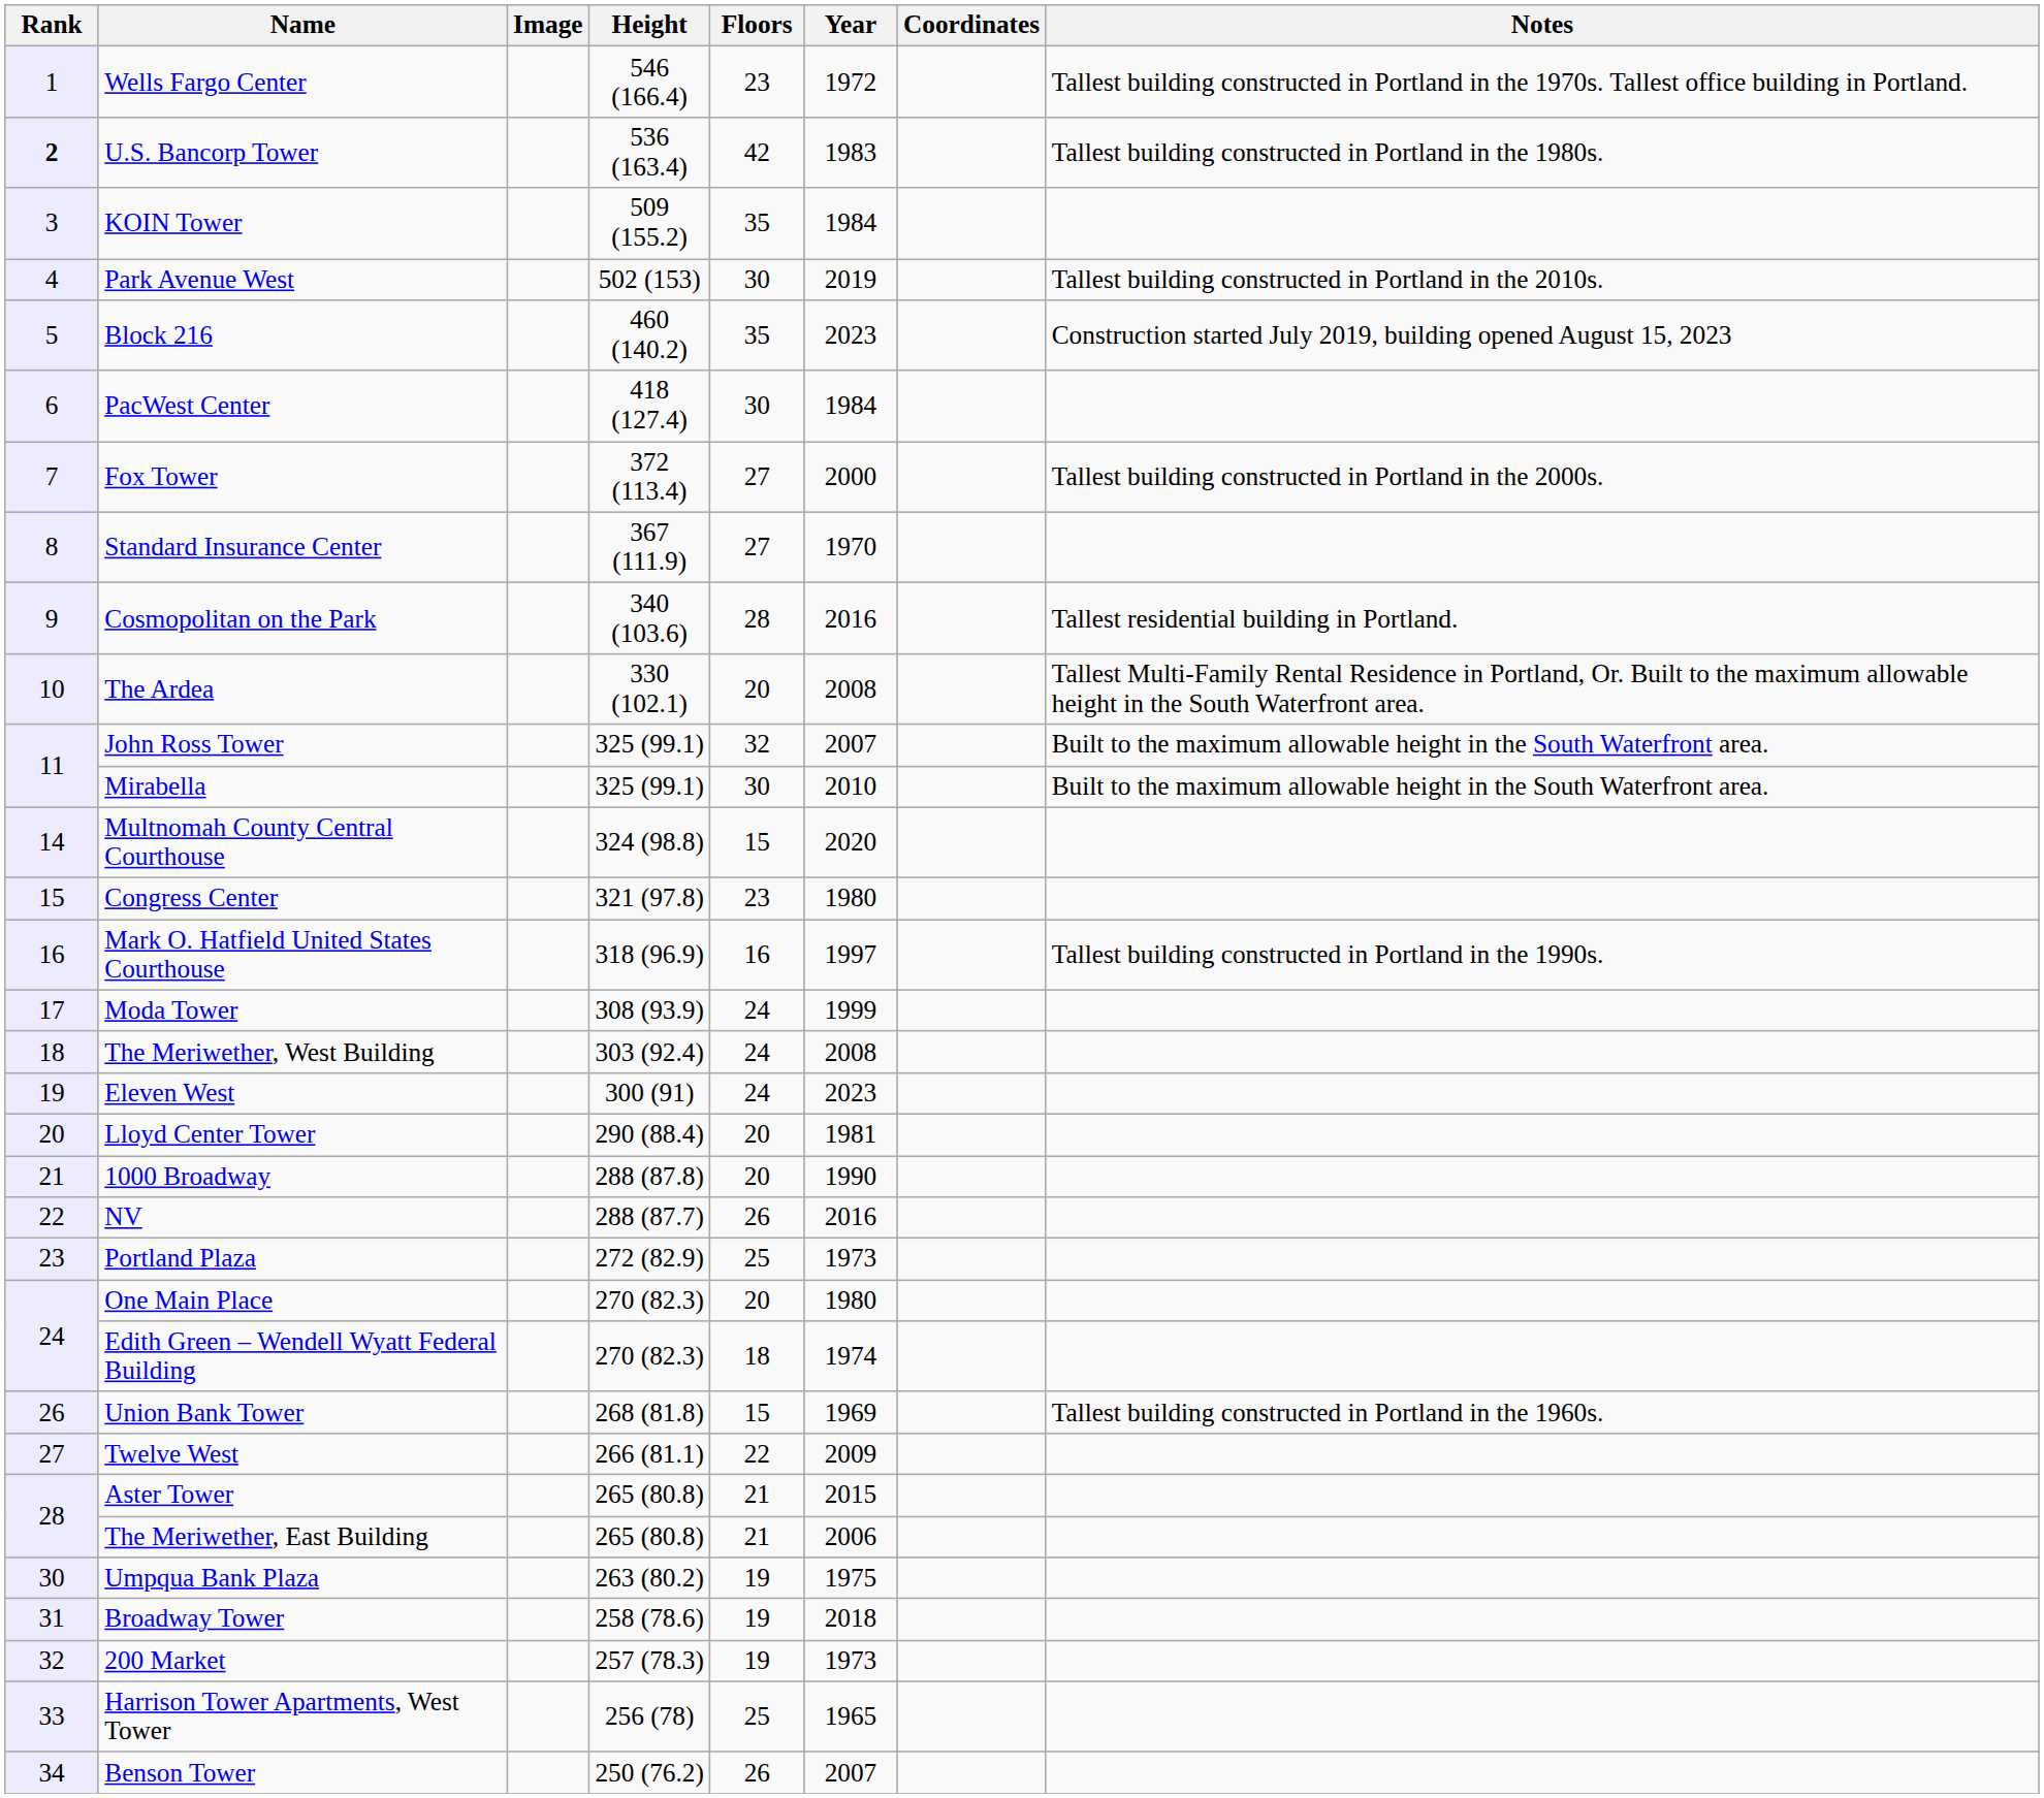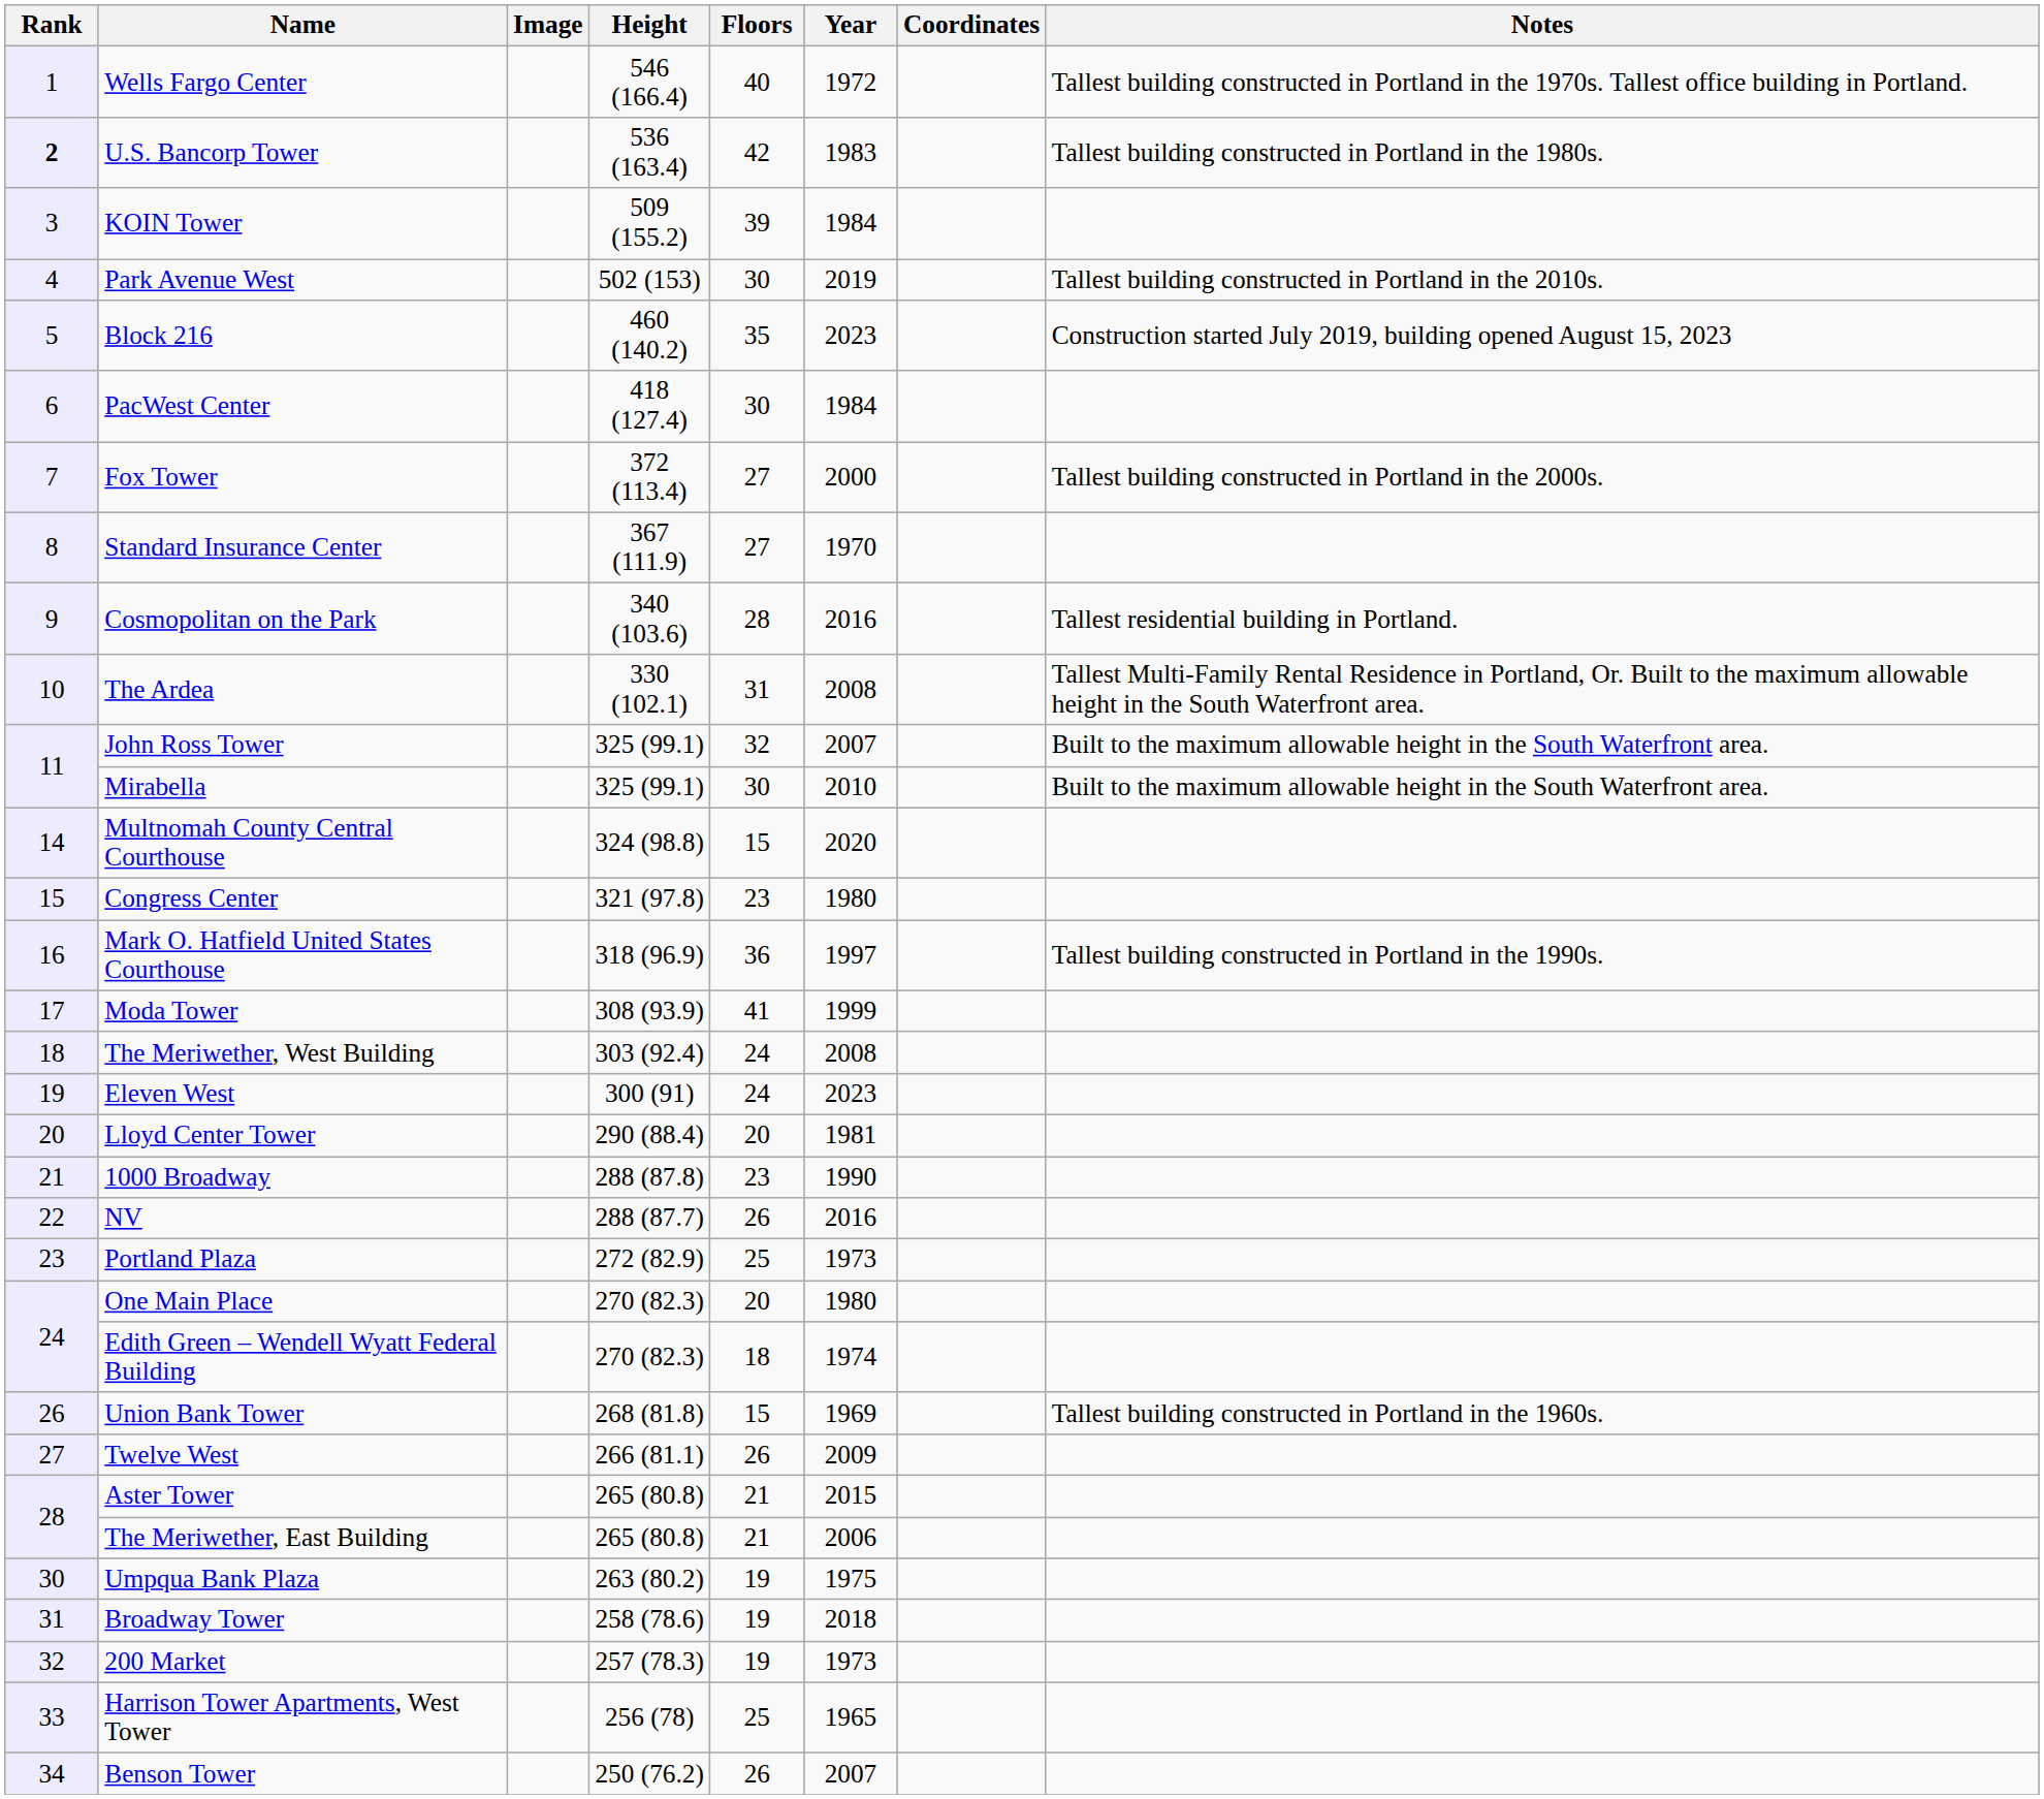 <table class="wikitable sortable" style="border:#999">
 <tr>
 <th style="width:50px;">Rank</th>
 <th>Name</th>
 <th class="unsortable">Image</th>
 <th>Height<br></th>
 <th style="width:50px;">Floors</th>
 <th style="width:50px;">Year</th>
 <th>Coordinates</th>
 <th class="unsortable">Notes</th>
 </tr>
 <tr>
 <td style="text-align:center; background:#edecff;">1</td>
 <td><a href='#'>Wells Fargo Center</a></td>
 <td></td>
 <td align="center">546 (166.4)</td>
-<td align="center">23</td>
+<td align="center">40</td>
 <td align="center">1972</td>
 <td align="center"></td>
 <td>Tallest building constructed in Portland in the 1970s. Tallest office building in Portland.</td>
 </tr>
 <tr>
 <td style="text-align:center; background:#edecff;"><strong>2</strong></td>
 <td><a href='#'>U.S. Bancorp Tower</a></td>
 <td></td>
 <td align="center">536 (163.4)</td>
 <td align="center">42</td>
 <td align="center">1983</td>
 <td align="center"></td>
 <td>Tallest building constructed in Portland in the 1980s.</td>
 </tr>
 <tr>
 <td style="text-align:center; background:#edecff;">3</td>
 <td><a href='#'>KOIN Tower</a></td>
 <td></td>
 <td align="center">509 (155.2)</td>
-<td align="center">35</td>
+<td align="center">39</td>
 <td align="center">1984</td>
 <td align="center"></td>
 <td></td>
 </tr>
 <tr>
 <td style="text-align:center; background:#edecff;">4</td>
 <td><a href='#'>Park Avenue West</a></td>
 <td></td>
 <td align="center">502 (153)</td>
 <td align="center">30</td>
 <td align="center">2019</td>
 <td align="center"></td>
 <td>Tallest building constructed in Portland in the 2010s.</td>
 </tr>
 <tr>
 <td style="text-align:center; background:#edecff;">5</td>
 <td><a href='#'>Block 216</a></td>
 <td></td>
 <td align="center">460 (140.2)</td>
 <td align="center">35</td>
 <td align="center">2023</td>
 <td align="center"></td>
 <td>Construction started July 2019, building opened August 15, 2023</td>
 </tr>
 <tr>
 <td style="text-align:center; background:#edecff;">6</td>
 <td><a href='#'>PacWest Center</a></td>
 <td></td>
 <td align="center">418 (127.4)</td>
 <td align="center">30</td>
 <td align="center">1984</td>
 <td align="center"></td>
 <td></td>
 </tr>
 <tr>
 <td style="text-align:center; background:#edecff;">7</td>
 <td><a href='#'>Fox Tower</a></td>
 <td></td>
 <td align="center">372 (113.4)</td>
 <td align="center">27</td>
 <td align="center">2000</td>
 <td align="center"></td>
 <td>Tallest building constructed in Portland in the 2000s.</td>
 </tr>
 <tr>
 <td style="text-align:center; background:#edecff;">8</td>
 <td><a href='#'>Standard Insurance Center</a></td>
 <td></td>
 <td align="center">367 (111.9)</td>
 <td align="center">27</td>
 <td align="center">1970</td>
 <td align="center"></td>
 <td></td>
 </tr>
 <tr>
 <td style="text-align:center; background:#edecff;">9</td>
 <td><a href='#'>Cosmopolitan on the Park</a></td>
 <td></td>
 <td align="center">340 (103.6)</td>
 <td align="center">28</td>
 <td align="center">2016</td>
 <td align="center"></td>
 <td>Tallest residential building in Portland.</td>
 </tr>
 <tr>
 <td style="text-align:center; background:#edecff;">10</td>
 <td><a href='#'>The Ardea</a></td>
 <td></td>
 <td align="center">330 (102.1)</td>
-<td align="center">20</td>
+<td align="center">31</td>
 <td align="center">2008</td>
 <td align="center"></td>
 <td>Tallest Multi-Family Rental Residence in Portland, Or. Built to the maximum allowable height in the South Waterfront area.</td>
 </tr>
 <tr>
 <td rowspan="2" style="text-align:center; background:#edecff;">11</td>
 <td><a href='#'>John Ross Tower</a></td>
 <td></td>
 <td align="center">325 (99.1)</td>
 <td align="center">32</td>
 <td align="center">2007</td>
 <td align="center"></td>
 <td>Built to the maximum allowable height in the <a href='#'>South Waterfront</a> area.</td>
 </tr>
 <tr>
 <td><a href='#'>Mirabella</a></td>
 <td></td>
 <td align="center">325 (99.1)</td>
 <td align="center">30</td>
 <td align="center">2010</td>
 <td align="center"></td>
 <td>Built to the maximum allowable height in the South Waterfront area.</td>
 </tr>
 <tr>
 <td style="text-align:center; background:#edecff;">14</td>
 <td><a href='#'>Multnomah County Central Courthouse</a></td>
 <td></td>
 <td align="center">324 (98.8)</td>
 <td align="center">15</td>
 <td align="center">2020</td>
 <td align="center"></td>
 <td></td>
 </tr>
 <tr>
 <td style="text-align:center; background:#edecff;">15</td>
 <td><a href='#'>Congress Center</a></td>
 <td></td>
 <td align="center">321 (97.8)</td>
 <td align="center">23</td>
 <td align="center">1980</td>
 <td align="center"></td>
 <td></td>
 </tr>
 <tr>
 <td style="text-align:center; background:#edecff;">16</td>
 <td><a href='#'>Mark O. Hatfield United States Courthouse</a></td>
 <td></td>
 <td align="center">318 (96.9)</td>
-<td align="center">16</td>
+<td align="center">36</td>
 <td align="center">1997</td>
 <td align="center"></td>
 <td>Tallest building constructed in Portland in the 1990s.</td>
 </tr>
 <tr>
 <td style="text-align:center; background:#edecff;">17</td>
 <td><a href='#'>Moda Tower</a></td>
 <td></td>
 <td align="center">308 (93.9)</td>
-<td align="center">24</td>
+<td align="center">41</td>
 <td align="center">1999</td>
 <td align="center"></td>
 <td></td>
 </tr>
 <tr>
 <td style="text-align:center; background:#edecff;">18</td>
 <td><a href='#'>The Meriwether</a>, West Building</td>
 <td></td>
 <td align="center">303 (92.4)</td>
 <td align="center">24</td>
 <td align="center">2008</td>
 <td align="center"></td>
 <td></td>
 </tr>
 <tr>
 <td style="text-align:center; background:#edecff;">19</td>
 <td><a href='#'>Eleven West</a></td>
 <td></td>
 <td align="center">300 (91)</td>
 <td align="center">24</td>
 <td align="center">2023</td>
 <td align="center"></td>
 <td></td>
 </tr>
 <tr>
 <td style="text-align:center; background:#edecff;">20</td>
 <td><a href='#'>Lloyd Center Tower</a></td>
 <td></td>
 <td align="center">290 (88.4)</td>
 <td align="center">20</td>
 <td align="center">1981</td>
 <td align="center"></td>
 <td></td>
 </tr>
 <tr>
 <td style="text-align:center; background:#edecff;">21</td>
 <td><a href='#'>1000 Broadway</a></td>
 <td></td>
 <td align="center">288 (87.8)</td>
-<td align="center">20</td>
+<td align="center">23</td>
 <td align="center">1990</td>
 <td align="center"></td>
 <td></td>
 </tr>
 <tr>
 <td style="text-align:center; background:#edecff;">22</td>
 <td><a href='#'>NV</a></td>
 <td></td>
 <td align="center">288 (87.7)</td>
 <td align="center">26</td>
 <td align="center">2016</td>
 <td align="center"></td>
 <td></td>
 </tr>
 <tr>
 <td style="text-align:center; background:#edecff;">23</td>
 <td><a href='#'>Portland Plaza</a></td>
 <td></td>
 <td align="center">272 (82.9)</td>
 <td align="center">25</td>
 <td align="center">1973</td>
 <td align="center"></td>
 <td></td>
 </tr>
 <tr>
 <td rowspan="2" style="text-align:center; background:#edecff;">24</td>
 <td><a href='#'>One Main Place</a></td>
 <td></td>
 <td align="center">270 (82.3)</td>
 <td align="center">20</td>
 <td align="center">1980</td>
 <td align="center"></td>
 <td></td>
 </tr>
 <tr>
 <td><a href='#'>Edith Green – Wendell Wyatt Federal Building</a></td>
 <td></td>
 <td align="center">270 (82.3)</td>
 <td align="center">18</td>
 <td align="center">1974</td>
 <td align="center"></td>
 <td></td>
 </tr>
 <tr>
 <td style="text-align:center; background:#edecff;">26</td>
 <td><a href='#'>Union Bank Tower</a></td>
 <td></td>
 <td align="center">268 (81.8)</td>
 <td align="center">15</td>
 <td align="center">1969</td>
 <td align="center"></td>
 <td>Tallest building constructed in Portland in the 1960s.</td>
 </tr>
 <tr>
 <td style="text-align:center; background:#edecff;">27</td>
 <td><a href='#'>Twelve West</a></td>
 <td></td>
 <td align="center">266 (81.1)</td>
-<td align="center">22</td>
+<td align="center">26</td>
 <td align="center">2009</td>
 <td align="center"></td>
 <td></td>
 </tr>
 <tr>
 <td rowspan="2" style="text-align:center; background:#edecff;">28</td>
 <td><a href='#'>Aster Tower</a></td>
 <td></td>
 <td align="center">265 (80.8)</td>
 <td align="center">21</td>
 <td align="center">2015</td>
 <td align="center"></td>
 <td></td>
 </tr>
 <tr>
 <td><a href='#'>The Meriwether</a>, East Building</td>
 <td></td>
 <td align="center">265 (80.8)</td>
 <td align="center">21</td>
 <td align="center">2006</td>
 <td align="center"></td>
 <td></td>
 </tr>
 <tr>
 <td style="text-align:center; background:#edecff;">30</td>
 <td><a href='#'>Umpqua Bank Plaza</a></td>
 <td></td>
 <td align="center">263 (80.2)</td>
 <td align="center">19</td>
 <td align="center">1975</td>
 <td align="center"></td>
 <td></td>
 </tr>
 <tr>
 <td style="text-align:center; background:#edecff;">31</td>
 <td><a href='#'>Broadway Tower</a></td>
 <td></td>
 <td align="center">258 (78.6)</td>
 <td align="center">19</td>
 <td align="center">2018</td>
 <td align="center"></td>
 <td></td>
 </tr>
 <tr>
 <td style="text-align:center; background:#edecff;">32</td>
 <td><a href='#'>200 Market</a></td>
 <td></td>
 <td align="center">257 (78.3)</td>
 <td align="center">19</td>
 <td align="center">1973</td>
 <td align="center"></td>
 <td></td>
 </tr>
 <tr>
 <td style="text-align:center; background:#edecff;">33</td>
 <td><a href='#'>Harrison Tower Apartments</a>, West Tower</td>
 <td></td>
 <td align="center">256 (78)</td>
 <td align="center">25</td>
 <td align="center">1965</td>
 <td align="center"></td>
 <td></td>
 </tr>
 <tr>
 <td style="text-align:center; background:#edecff;">34</td>
 <td><a href='#'>Benson Tower</a></td>
 <td></td>
 <td align="center">250 (76.2)</td>
 <td align="center">26</td>
 <td align="center">2007</td>
 <td align="center"></td>
 <td></td>
 </tr>
 </table>
